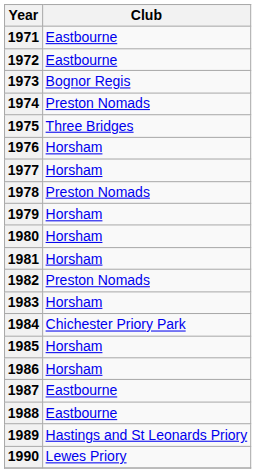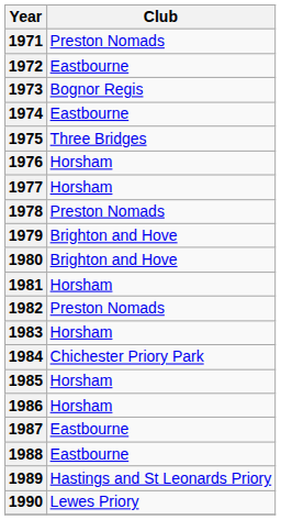 <table class="wikitable" style="font-size:85%">
 <tr>
 <th>Year</th>
 <th>Club</th>
 </tr>
 <tr>
 <th scope="row">1971</th>
-<td><a href='#'>Eastbourne</a></td>
+<td><a href='#'>Preston Nomads</a></td>
 </tr>
 <tr>
 <th scope="row">1972</th>
 <td><a href='#'>Eastbourne</a></td>
 </tr>
 <tr>
 <th scope="row">1973</th>
 <td><a href='#'>Bognor Regis</a></td>
 </tr>
 <tr>
 <th scope="row">1974</th>
-<td><a href='#'>Preston Nomads</a></td>
+<td><a href='#'>Eastbourne</a></td>
 </tr>
 <tr>
 <th scope="row">1975</th>
 <td><a href='#'>Three Bridges</a></td>
 </tr>
 <tr>
 <th scope="row">1976</th>
 <td><a href='#'>Horsham</a></td>
 </tr>
 <tr>
 <th scope="row">1977</th>
 <td><a href='#'>Horsham</a></td>
 </tr>
 <tr>
 <th scope="row">1978</th>
 <td><a href='#'>Preston Nomads</a></td>
 </tr>
 <tr>
 <th scope="row">1979</th>
-<td><a href='#'>Horsham</a></td>
+<td><a href='#'>Brighton and Hove</a></td>
 </tr>
 <tr>
 <th scope="row">1980</th>
-<td><a href='#'>Horsham</a></td>
+<td><a href='#'>Brighton and Hove</a></td>
 </tr>
 <tr>
 <th scope="row">1981</th>
 <td><a href='#'>Horsham</a></td>
 </tr>
 <tr>
 <th scope="row">1982</th>
 <td><a href='#'>Preston Nomads</a></td>
 </tr>
 <tr>
 <th scope="row">1983</th>
 <td><a href='#'>Horsham</a></td>
 </tr>
 <tr>
 <th scope="row">1984</th>
 <td><a href='#'>Chichester Priory Park</a></td>
 </tr>
 <tr>
 <th scope="row">1985</th>
 <td><a href='#'>Horsham</a></td>
 </tr>
 <tr>
 <th scope="row">1986</th>
 <td><a href='#'>Horsham</a></td>
 </tr>
 <tr>
 <th scope="row">1987</th>
 <td><a href='#'>Eastbourne</a></td>
 </tr>
 <tr>
 <th scope="row">1988</th>
 <td><a href='#'>Eastbourne</a></td>
 </tr>
 <tr>
 <th scope="row">1989</th>
 <td><a href='#'>Hastings and St Leonards Priory</a></td>
 </tr>
 <tr>
 <th scope="row">1990</th>
 <td><a href='#'>Lewes Priory</a></td>
 </tr>
 <tr>
 </tr>
 </table>
